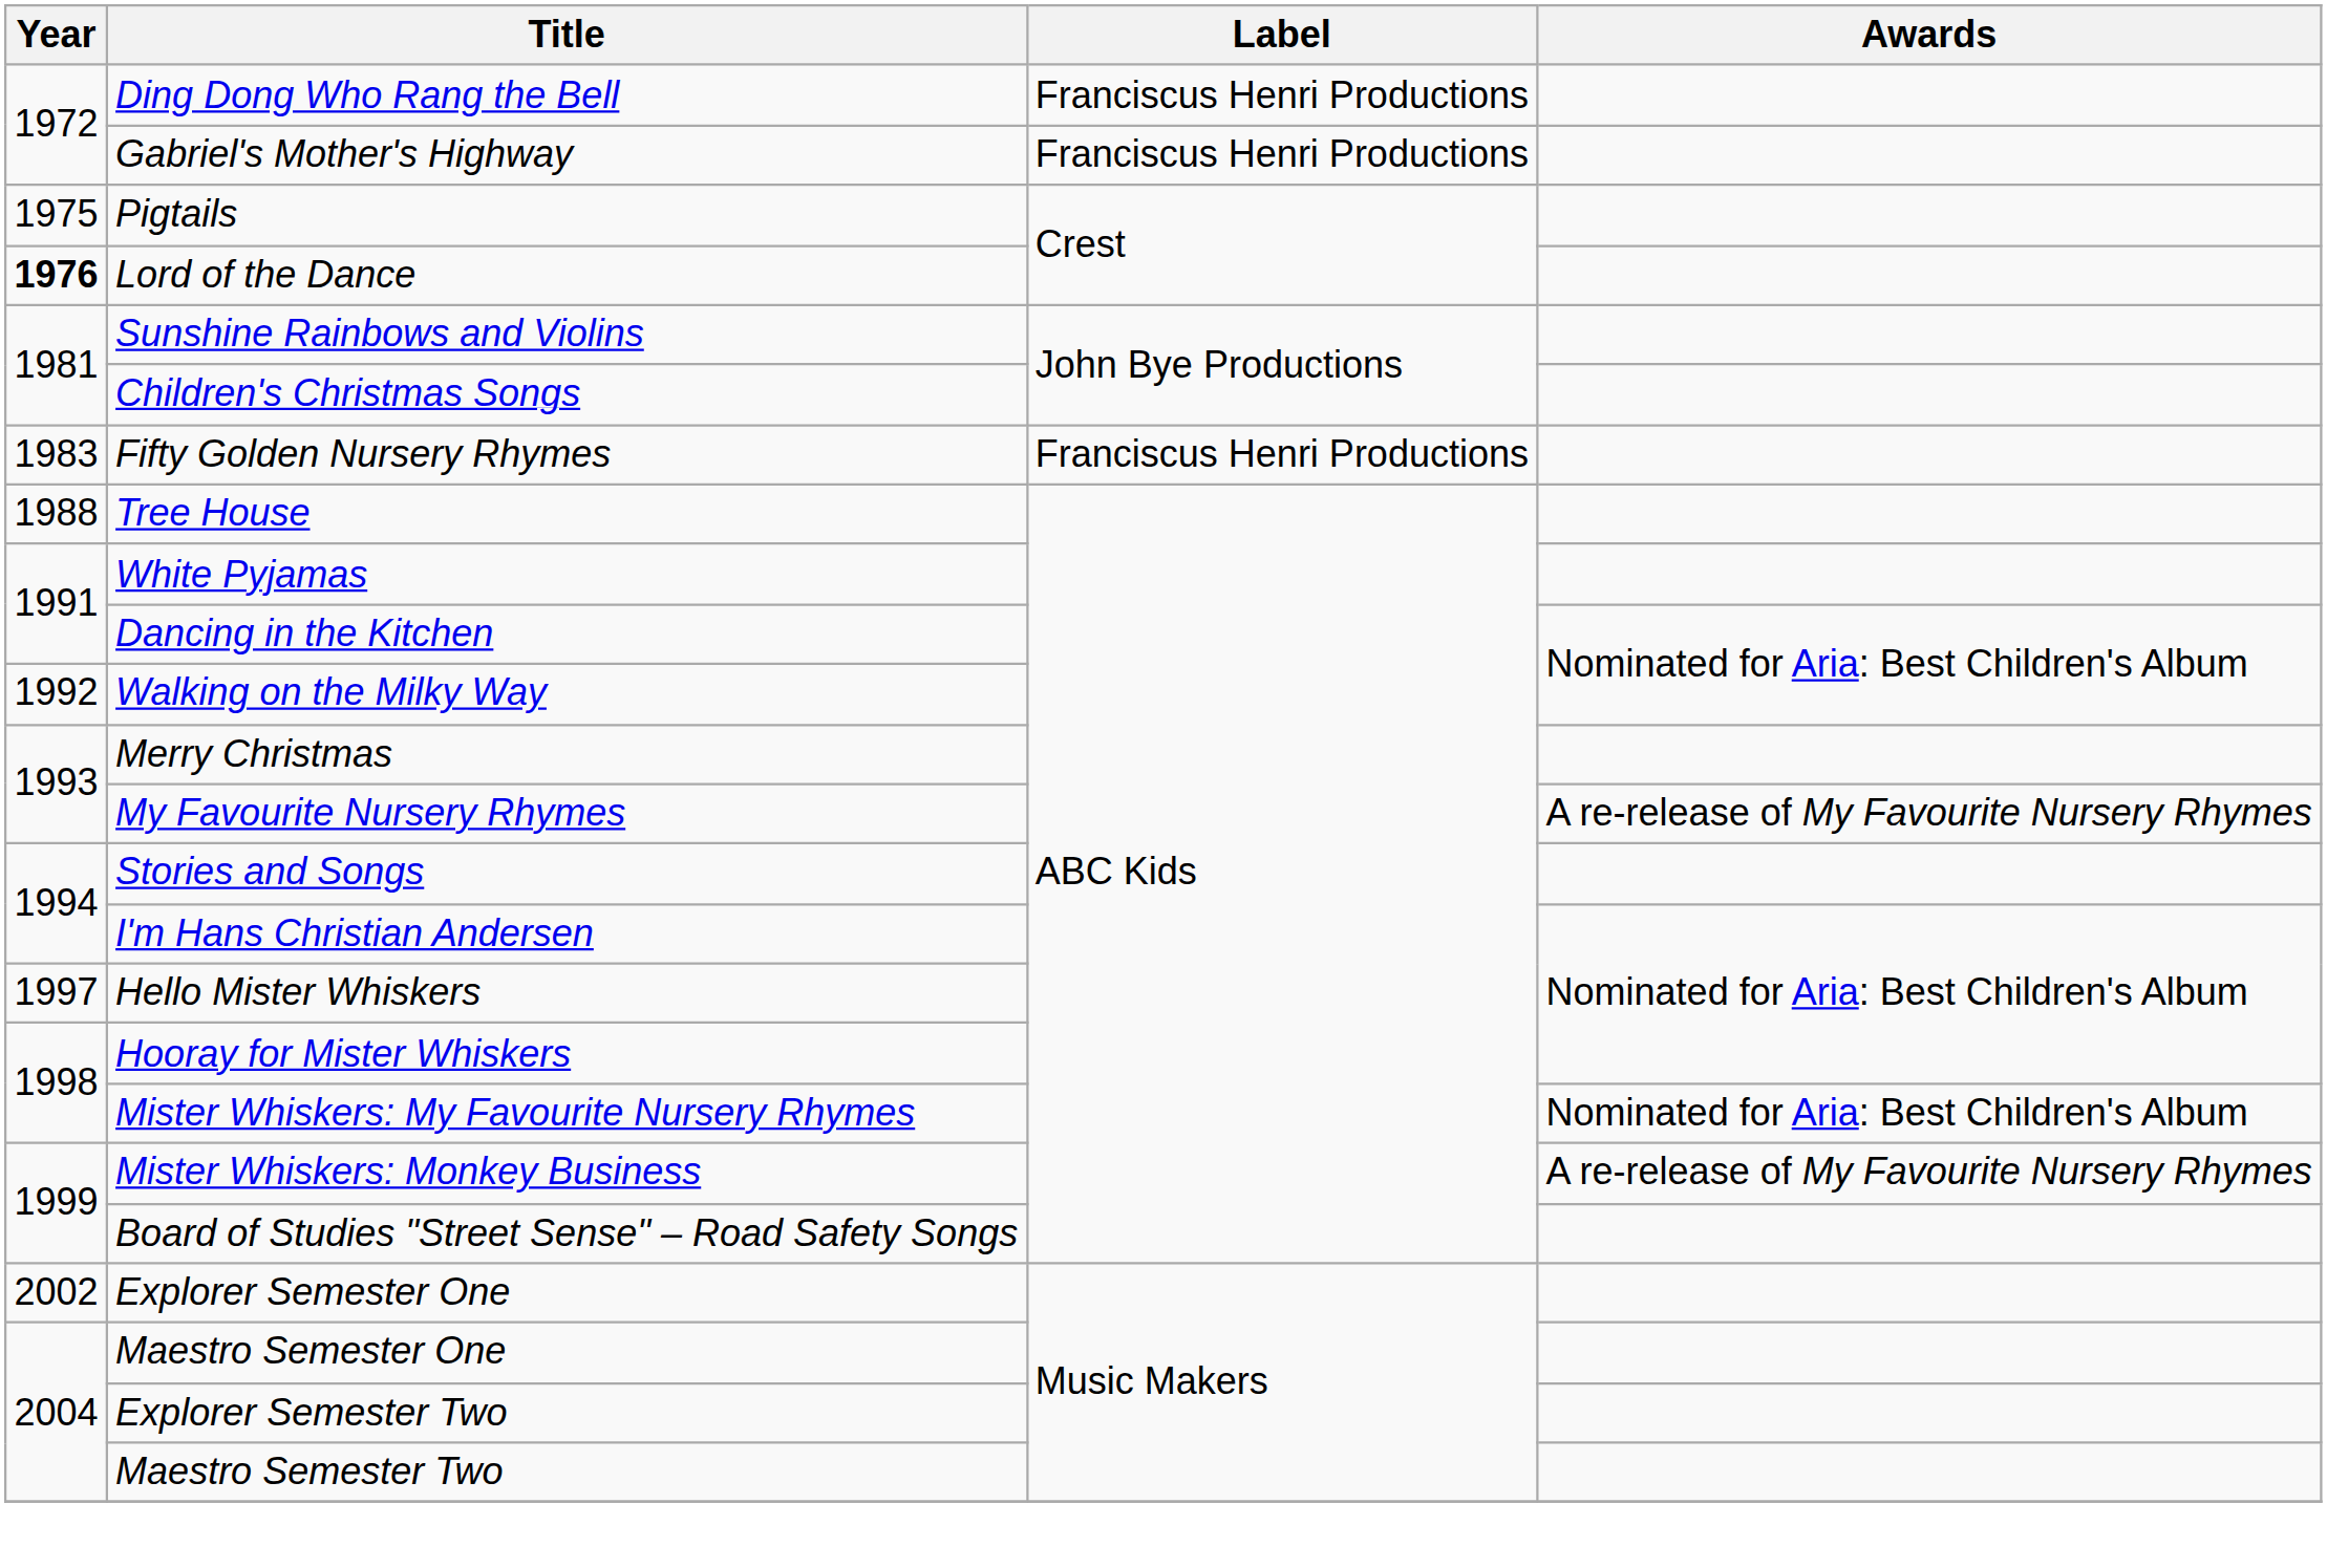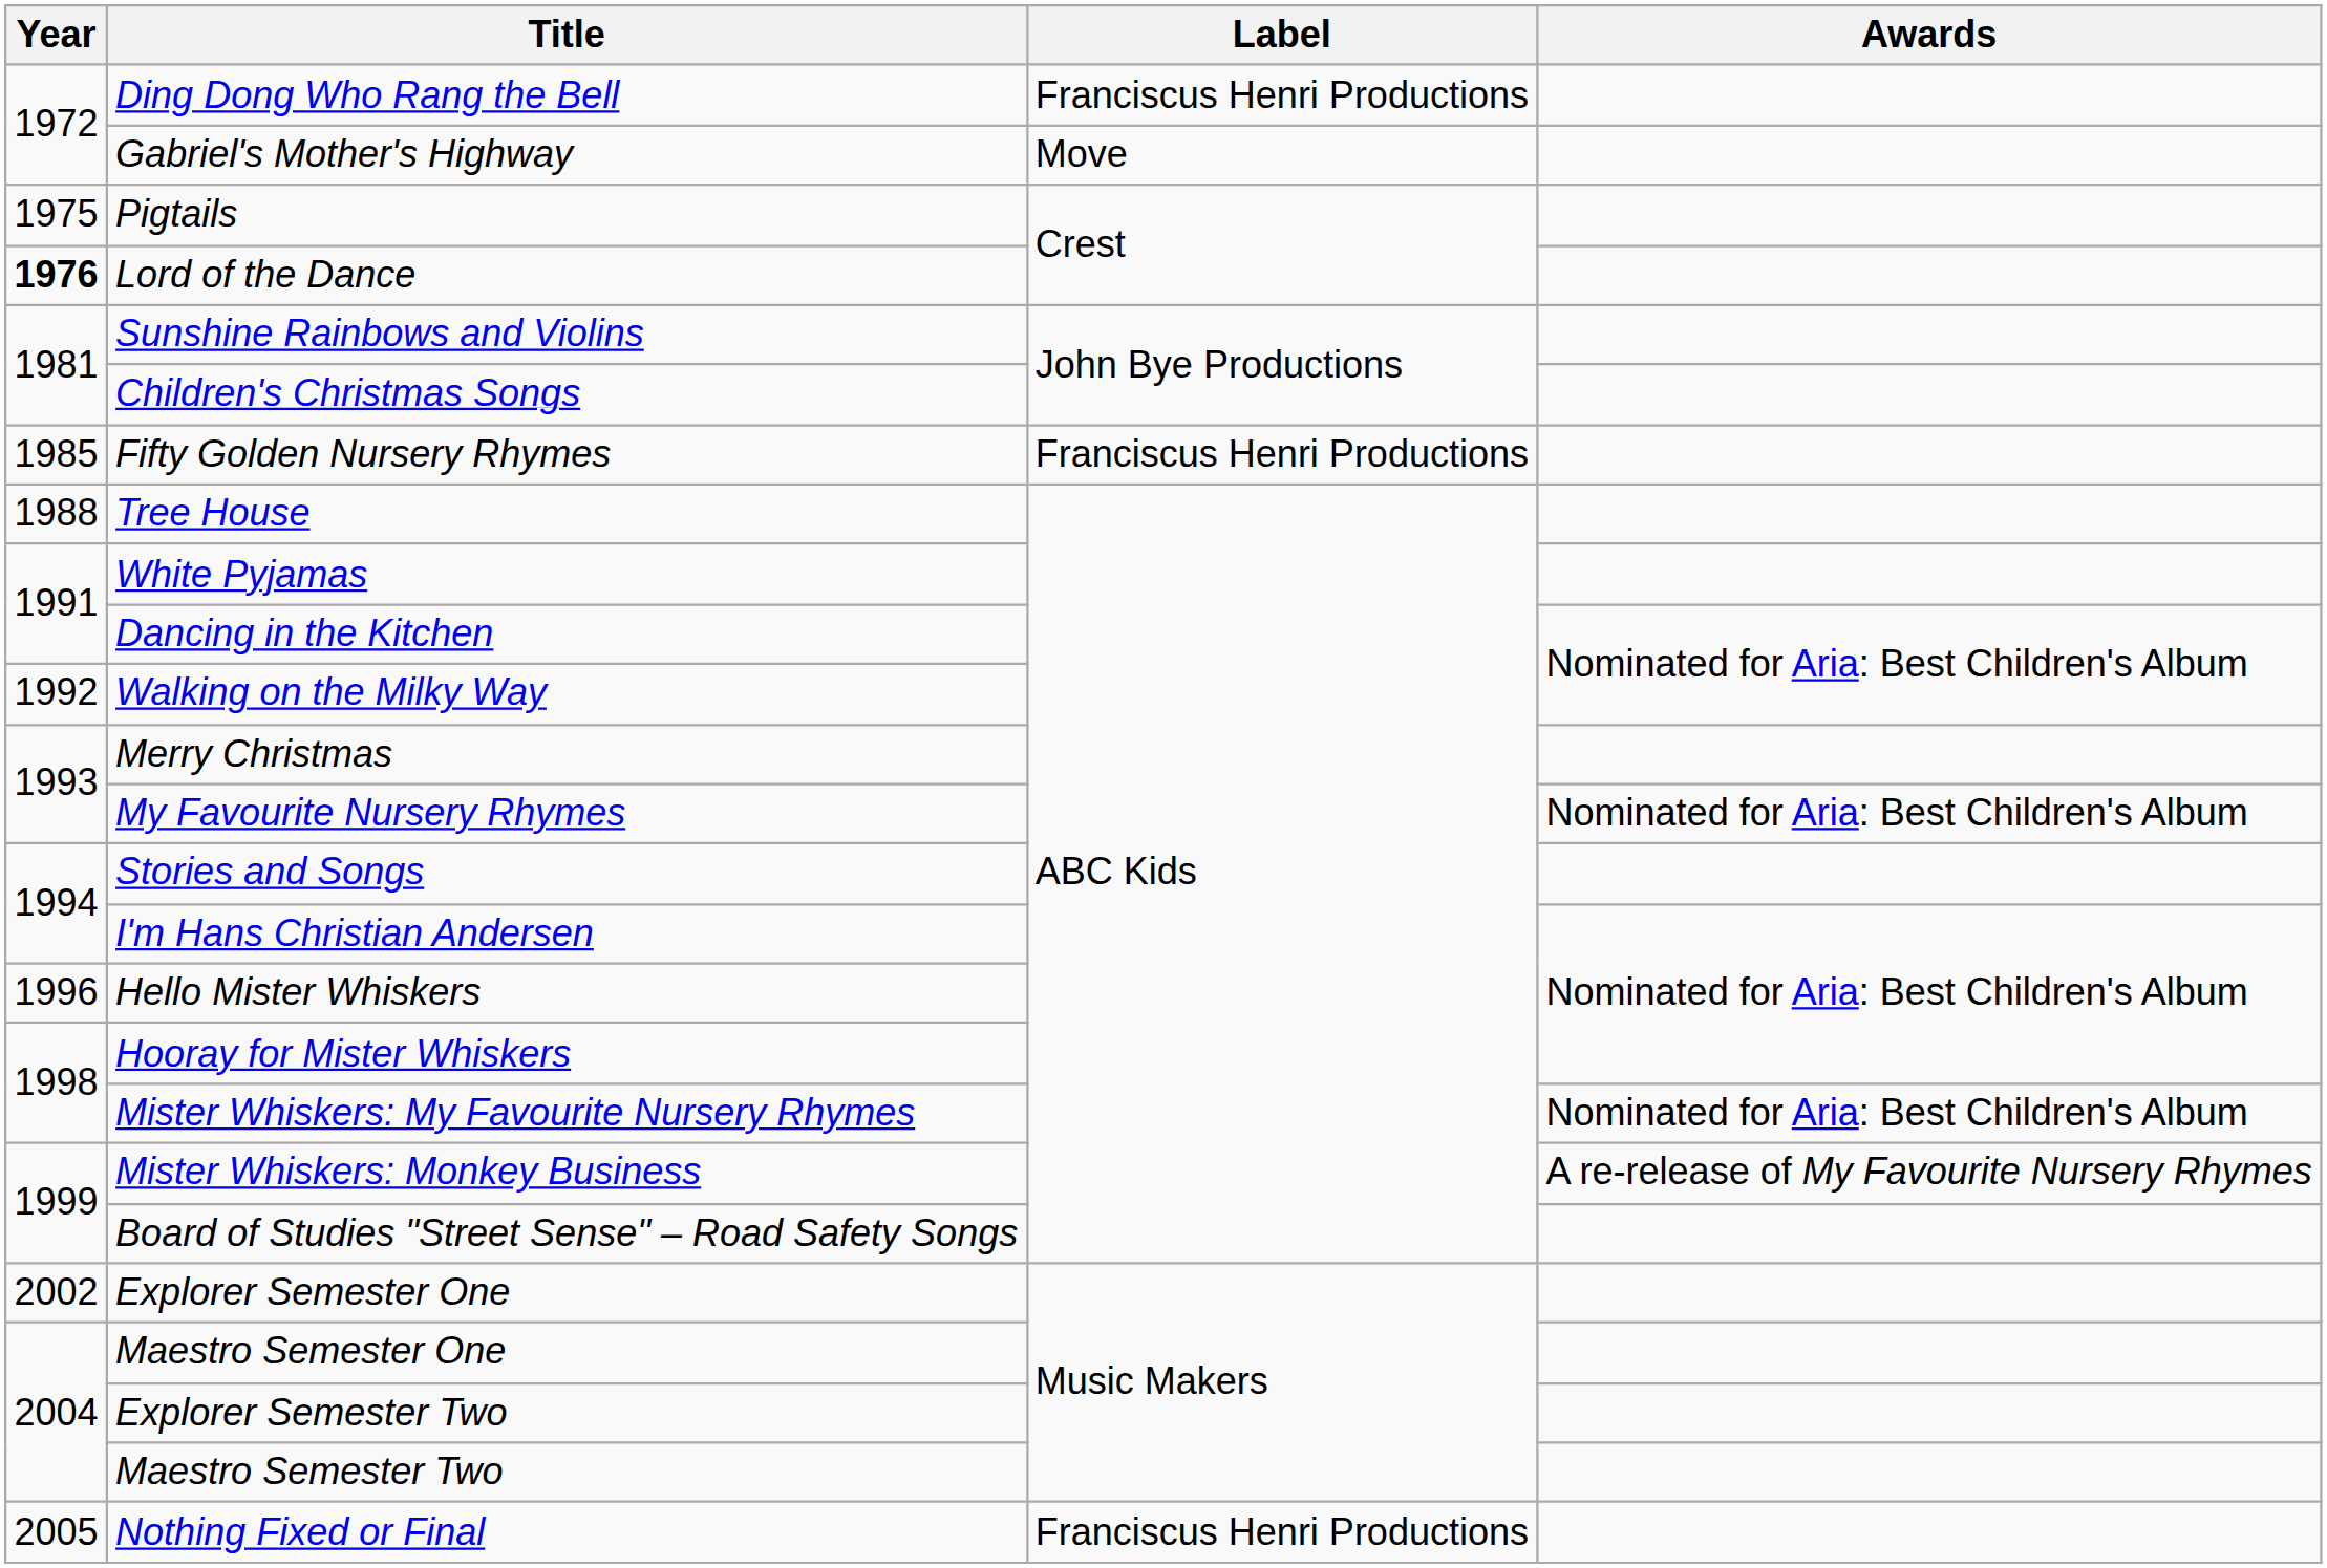 <table class="wikitable">
 <tr>
 <th>Year</th>
 <th>Title</th>
 <th>Label</th>
 <th>Awards</th>
 </tr>
 <tr>
 <td rowspan="2">1972</td>
 <td><em><a href='#'>Ding Dong Who Rang the Bell</a></em></td>
 <td rowspan="1">Franciscus Henri Productions</td>
 <td></td>
 </tr>
 <tr>
 <td><em>Gabriel's Mother's Highway</em></td>
-<td rowspan="1">Franciscus Henri Productions</td>
+<td>Move</td>
 <td></td>
 </tr>
 <tr>
 <td>1975</td>
 <td><em>Pigtails</em></td>
 <td rowspan="2">Crest</td>
 <td></td>
 </tr>
 <tr>
 <td><strong>1976</strong></td>
 <td><em>Lord of the Dance</em></td>
 <td></td>
 </tr>
 <tr>
 <td rowspan="2">1981</td>
 <td><em><a href='#'>Sunshine Rainbows and Violins</a></em></td>
 <td rowspan="2">John Bye Productions</td>
 <td></td>
 </tr>
 <tr>
 <td><em><a href='#'>Children's Christmas Songs</a></em></td>
 <td></td>
 </tr>
 <tr>
-<td>1983</td>
+<td>1985</td>
 <td><em>Fifty Golden Nursery Rhymes</em></td>
 <td rowspan="1">Franciscus Henri Productions</td>
 <td></td>
 </tr>
 <tr>
 <td>1988</td>
 <td><em><a href='#'>Tree House</a></em></td>
 <td rowspan="13">ABC Kids</td>
 <td></td>
 </tr>
 <tr>
 <td rowspan="2">1991</td>
 <td><em><a href='#'>White Pyjamas</a></em></td>
 <td></td>
 </tr>
 <tr>
 <td><em><a href='#'>Dancing in the Kitchen</a></em></td>
 <td rowspan="2">Nominated for <a href='#'>Aria</a>: Best Children's Album</td>
 </tr>
 <tr>
 <td>1992</td>
 <td><em><a href='#'>Walking on the Milky Way</a></em></td>
 </tr>
 <tr>
 <td rowspan="2">1993</td>
 <td><em>Merry Christmas</em></td>
 <td></td>
 </tr>
 <tr>
 <td><em><a href='#'>My Favourite Nursery Rhymes</a></em></td>
-<td>A re-release of <em>My Favourite Nursery Rhymes</em></td>
+<td>Nominated for <a href='#'>Aria</a>: Best Children's Album</td>
 </tr>
 <tr>
 <td rowspan="2">1994</td>
 <td><em><a href='#'>Stories and Songs</a></em></td>
 <td></td>
 </tr>
 <tr>
 <td><em><a href='#'>I'm Hans Christian Andersen</a></em></td>
 <td rowspan="3">Nominated for <a href='#'>Aria</a>: Best Children's Album</td>
 </tr>
 <tr>
-<td>1997</td>
+<td>1996</td>
 <td><em>Hello Mister Whiskers</em></td>
 </tr>
 <tr>
 <td rowspan="2">1998</td>
 <td><em><a href='#'>Hooray for Mister Whiskers</a></em></td>
 </tr>
 <tr>
 <td><em><a href='#'>Mister Whiskers: My Favourite Nursery Rhymes</a></em></td>
 <td>Nominated for <a href='#'>Aria</a>: Best Children's Album</td>
 </tr>
 <tr>
 <td rowspan="2">1999</td>
 <td><em><a href='#'>Mister Whiskers: Monkey Business</a></em></td>
 <td>A re-release of <em>My Favourite Nursery Rhymes</em></td>
 </tr>
 <tr>
 <td><em>Board of Studies "Street Sense" – Road Safety Songs</em></td>
 <td></td>
 </tr>
 <tr>
 <td>2002</td>
 <td><em>Explorer Semester One</em></td>
 <td rowspan="4">Music Makers</td>
 <td></td>
 </tr>
 <tr>
 <td rowspan="3">2004</td>
 <td><em>Maestro Semester One</em></td>
 <td></td>
 </tr>
 <tr>
 <td><em>Explorer Semester Two</em></td>
 <td></td>
 </tr>
 <tr>
 <td><em>Maestro Semester Two</em></td>
 <td></td>
 </tr>
 <tr>
+<td>2005</td>
+<td><em><a href='#'>Nothing Fixed or Final</a></em></td>
+<td rowspan="1">Franciscus Henri Productions</td>
+<td></td>
+</tr>
+<tr>
 </tr>
 </table>
